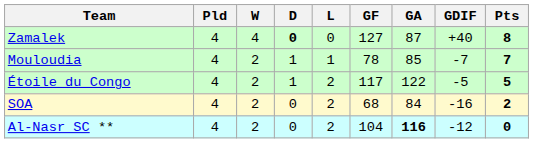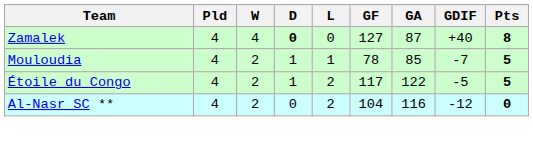 <table class=wikitable style="text-align:center" width=500>
 <tr>
 <th width=25%>Team</th>
 <th width=5%>Pld</th>
 <th width=5%>W</th>
 <th width=5%>D</th>
 <th width=5%>L</th>
 <th width=5%>GF</th>
 <th width=5%>GA</th>
 <th width=5%>GDIF</th>
 <th width=5%>Pts</th>
 </tr>
 <tr bgcolor=#ccffcc>
 <td align="left"> <a href='#'>Zamalek</a></td>
 <td>4</td>
 <td>4</td>
 <td><strong>0</strong></td>
 <td>0</td>
 <td>127</td>
 <td>87</td>
 <td>+40</td>
 <td><strong>8</strong></td>
 </tr>
 <tr bgcolor=#ccffcc>
 <td align="left"> <a href='#'>Mouloudia</a></td>
 <td>4</td>
 <td>2</td>
 <td>1</td>
 <td>1</td>
 <td>78</td>
 <td>85</td>
 <td>-7</td>
-<td><strong>7</strong></td>
+<td><strong>5</strong></td>
 </tr>
 <tr bgcolor=#ccffcc>
 <td align="left"> <a href='#'>Étoile du Congo</a></td>
 <td>4</td>
 <td>2</td>
 <td>1</td>
 <td>2</td>
 <td>117</td>
 <td>122</td>
 <td>-5</td>
 <td><strong>5</strong></td>
 </tr>
-<tr bgcolor=#fffacd>
-<td align="left"> <a href='#'>SOA</a></td>
-<td>4</td>
-<td>2</td>
-<td>0</td>
-<td>2</td>
-<td>68</td>
-<td>84</td>
-<td>-16</td>
-<td><strong>2</strong></td>
-</tr>
 <tr bgcolor=#ccffff>
 <td align="left"> <a href='#'>Al-Nasr SC</a> **</td>
 <td>4</td>
 <td>2</td>
 <td>0</td>
 <td>2</td>
 <td>104</td>
-<td><strong>116</strong></td>
+<td>116</td>
 <td>-12</td>
 <td><strong>0</strong></td>
 </tr>
 </table>
